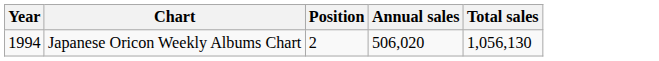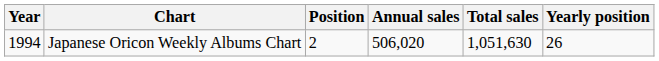 <table class="wikitable">
 <tr>
 <th>Year</th>
 <th>Chart</th>
 <th>Position</th>
 <th>Annual sales</th>
 <th>Total sales</th>
+<th>Yearly position</th>
 </tr>
 <tr>
 <td>1994</td>
 <td>Japanese Oricon Weekly Albums Chart</td>
 <td>2</td>
 <td>506,020</td>
-<td>1,056,130</td>
+<td>1,051,630</td>
+<td>26</td>
 </tr>
 </table>
